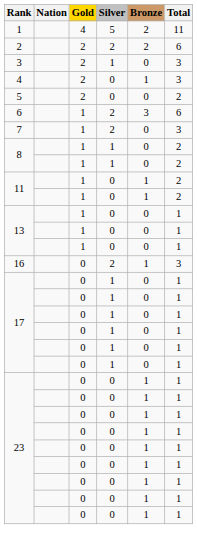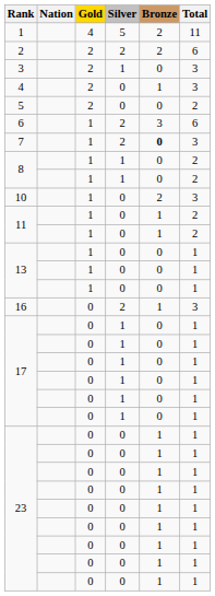 <table class="wikitable sortable" style="text-align:center">
 <tr>
 <th>Rank</th>
 <th>Nation</th>
 <th style="background-color:gold">Gold</th>
 <th style="background-color:silver">Silver</th>
 <th style="background-color:#cc9966">Bronze</th>
 <th>Total</th>
 </tr>
 <tr>
 <td>1</td>
 <td align=left></td>
 <td>4</td>
 <td>5</td>
 <td>2</td>
 <td>11</td>
 </tr>
 <tr>
 <td>2</td>
 <td align=left></td>
 <td>2</td>
 <td>2</td>
 <td>2</td>
 <td>6</td>
 </tr>
 <tr>
 <td>3</td>
 <td align=left></td>
 <td>2</td>
 <td>1</td>
 <td>0</td>
 <td>3</td>
 </tr>
 <tr>
 <td>4</td>
 <td align=left></td>
 <td>2</td>
 <td>0</td>
 <td>1</td>
 <td>3</td>
 </tr>
 <tr>
 <td>5</td>
 <td align=left></td>
 <td>2</td>
 <td>0</td>
 <td>0</td>
 <td>2</td>
 </tr>
 <tr>
 <td>6</td>
 <td align=left></td>
 <td>1</td>
 <td>2</td>
 <td>3</td>
 <td>6</td>
 </tr>
 <tr>
 <td>7</td>
 <td align=left></td>
 <td>1</td>
 <td>2</td>
-<td>0</td>
+<td><strong>0</strong></td>
 <td>3</td>
 </tr>
 <tr>
 <td rowspan=2>8</td>
 <td align=left></td>
 <td>1</td>
 <td>1</td>
 <td>0</td>
 <td>2</td>
 </tr>
 <tr>
 <td align=left></td>
 <td>1</td>
 <td>1</td>
 <td>0</td>
 <td>2</td>
+</tr>
+<tr>
+<td>10</td>
+<td align=left></td>
+<td>1</td>
+<td>0</td>
+<td>2</td>
+<td>3</td>
 </tr>
 <tr>
 <td rowspan=2>11</td>
 <td align=left></td>
 <td>1</td>
 <td>0</td>
 <td>1</td>
 <td>2</td>
 </tr>
 <tr>
 <td align=left></td>
 <td>1</td>
 <td>0</td>
 <td>1</td>
 <td>2</td>
 </tr>
 <tr>
 <td rowspan=3>13</td>
 <td align=left></td>
 <td>1</td>
 <td>0</td>
 <td>0</td>
 <td>1</td>
 </tr>
 <tr>
 <td align=left></td>
 <td>1</td>
 <td>0</td>
 <td>0</td>
 <td>1</td>
 </tr>
 <tr>
 <td align=left></td>
 <td>1</td>
 <td>0</td>
 <td>0</td>
 <td>1</td>
 </tr>
 <tr>
 <td>16</td>
 <td align=left></td>
 <td>0</td>
 <td>2</td>
 <td>1</td>
 <td>3</td>
 </tr>
 <tr>
 <td rowspan=6>17</td>
 <td align=left></td>
 <td>0</td>
 <td>1</td>
 <td>0</td>
 <td>1</td>
 </tr>
 <tr>
 <td align=left></td>
 <td>0</td>
 <td>1</td>
 <td>0</td>
 <td>1</td>
 </tr>
 <tr>
 <td align=left></td>
 <td>0</td>
 <td>1</td>
 <td>0</td>
 <td>1</td>
 </tr>
 <tr>
 <td align=left></td>
 <td>0</td>
 <td>1</td>
 <td>0</td>
 <td>1</td>
 </tr>
 <tr>
 <td align=left></td>
 <td>0</td>
 <td>1</td>
 <td>0</td>
 <td>1</td>
 </tr>
 <tr>
 <td align=left></td>
 <td>0</td>
 <td>1</td>
 <td>0</td>
 <td>1</td>
 </tr>
 <tr>
 <td rowspan=10>23</td>
 <td align=left></td>
 <td>0</td>
 <td>0</td>
 <td>1</td>
 <td>1</td>
 </tr>
 <tr>
 <td align=left></td>
 <td>0</td>
 <td>0</td>
 <td>1</td>
 <td>1</td>
 </tr>
 <tr>
 <td align=left></td>
 <td>0</td>
 <td>0</td>
 <td>1</td>
 <td>1</td>
 </tr>
 <tr>
 <td align=left></td>
 <td>0</td>
 <td>0</td>
 <td>1</td>
 <td>1</td>
 </tr>
 <tr>
 <td align=left></td>
 <td>0</td>
 <td>0</td>
 <td>1</td>
 <td>1</td>
 </tr>
 <tr>
 <td align=left></td>
 <td>0</td>
 <td>0</td>
 <td>1</td>
 <td>1</td>
 </tr>
 <tr>
 <td align=left></td>
 <td>0</td>
 <td>0</td>
 <td>1</td>
 <td>1</td>
 </tr>
 <tr>
 <td align=left></td>
 <td>0</td>
 <td>0</td>
 <td>1</td>
 <td>1</td>
 </tr>
 <tr>
 <td align=left></td>
 <td>0</td>
 <td>0</td>
 <td>1</td>
 <td>1</td>
 </tr>
 </table>
